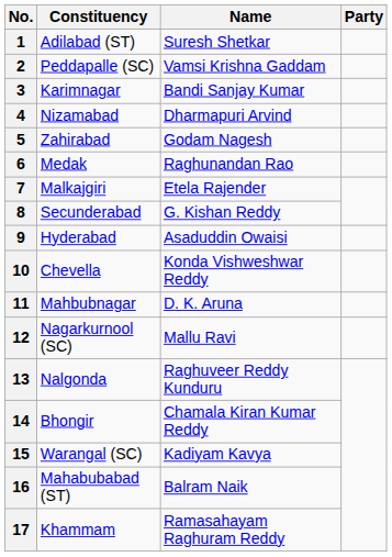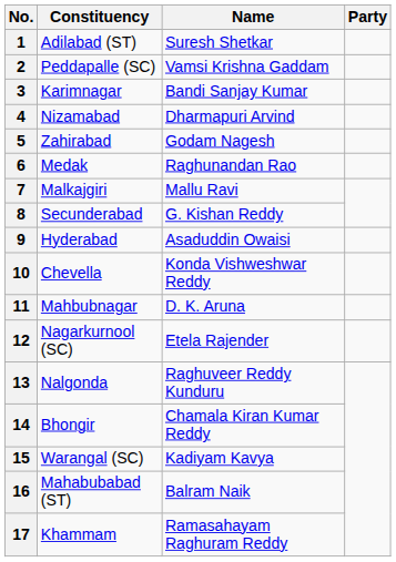 <table class="sortable wikitable">
 <tr>
 <th>No.</th>
 <th style="width:120px">Constituency</th>
 <th style="width:180px">Name</th>
 <th colspan="2">Party</th>
 </tr>
 <tr>
 <th>1</th>
 <td><a href='#'>Adilabad</a> (ST)</td>
 <td><a href='#'>Suresh Shetkar</a></td>
 <td></td>
 </tr>
 <tr>
 <th>2</th>
 <td><a href='#'>Peddapalle</a> (SC)</td>
 <td><a href='#'>Vamsi Krishna Gaddam</a></td>
 <td></td>
 </tr>
 <tr>
 <th>3</th>
 <td><a href='#'>Karimnagar</a></td>
 <td><a href='#'>Bandi Sanjay Kumar</a></td>
 <td></td>
 </tr>
 <tr>
 <th>4</th>
 <td><a href='#'>Nizamabad</a></td>
 <td><a href='#'>Dharmapuri Arvind</a></td>
 </tr>
 <tr>
 <th>5</th>
 <td><a href='#'>Zahirabad</a></td>
 <td><a href='#'>Godam Nagesh</a></td>
 <td></td>
 </tr>
 <tr>
 <th>6</th>
 <td><a href='#'>Medak</a></td>
 <td><a href='#'>Raghunandan Rao</a></td>
 <td></td>
 </tr>
 <tr>
 <th>7</th>
 <td><a href='#'>Malkajgiri</a></td>
-<td><a href='#'>Etela Rajender</a></td>
+<td><a href='#'>Mallu Ravi</a></td>
 </tr>
 <tr>
 <th>8</th>
 <td><a href='#'>Secunderabad</a></td>
 <td><a href='#'>G. Kishan Reddy</a></td>
 </tr>
 <tr>
 <th>9</th>
 <td><a href='#'>Hyderabad</a></td>
 <td><a href='#'>Asaduddin Owaisi</a></td>
 <td></td>
 </tr>
 <tr>
 <th>10</th>
 <td><a href='#'>Chevella</a></td>
 <td><a href='#'>Konda Vishweshwar Reddy</a></td>
 <td></td>
 </tr>
 <tr>
 <th>11</th>
 <td><a href='#'>Mahbubnagar</a></td>
 <td><a href='#'>D. K. Aruna</a></td>
 </tr>
 <tr>
 <th>12</th>
 <td><a href='#'>Nagarkurnool</a> (SC)</td>
-<td><a href='#'>Mallu Ravi</a></td>
+<td><a href='#'>Etela Rajender</a></td>
 <td></td>
 </tr>
 <tr>
 <th>13</th>
 <td><a href='#'>Nalgonda</a></td>
 <td><a href='#'>Raghuveer Reddy Kunduru</a></td>
 </tr>
 <tr>
 <th>14</th>
 <td><a href='#'>Bhongir</a></td>
 <td><a href='#'>Chamala Kiran Kumar Reddy</a></td>
 </tr>
 <tr>
 <th>15</th>
 <td><a href='#'>Warangal</a> (SC)</td>
 <td><a href='#'>Kadiyam Kavya</a></td>
 </tr>
 <tr>
 <th>16</th>
 <td><a href='#'>Mahabubabad</a> (ST)</td>
 <td><a href='#'>Balram Naik</a></td>
 </tr>
 <tr>
 <th>17</th>
 <td><a href='#'>Khammam</a></td>
 <td><a href='#'>Ramasahayam Raghuram Reddy</a></td>
 </tr>
 </table>
